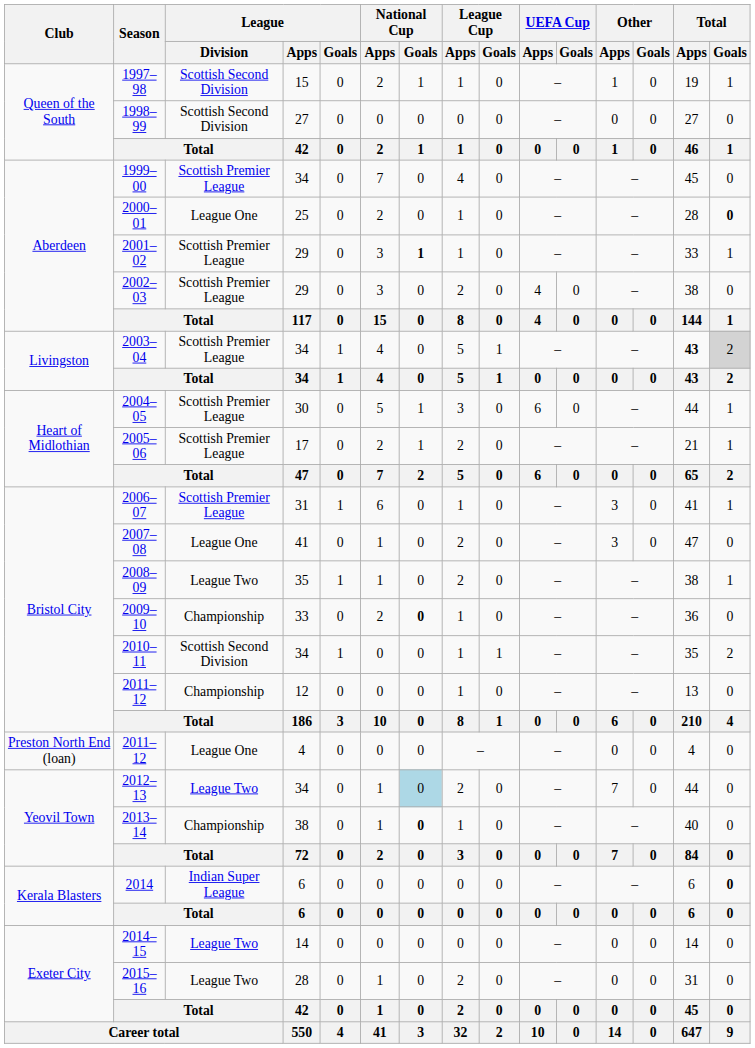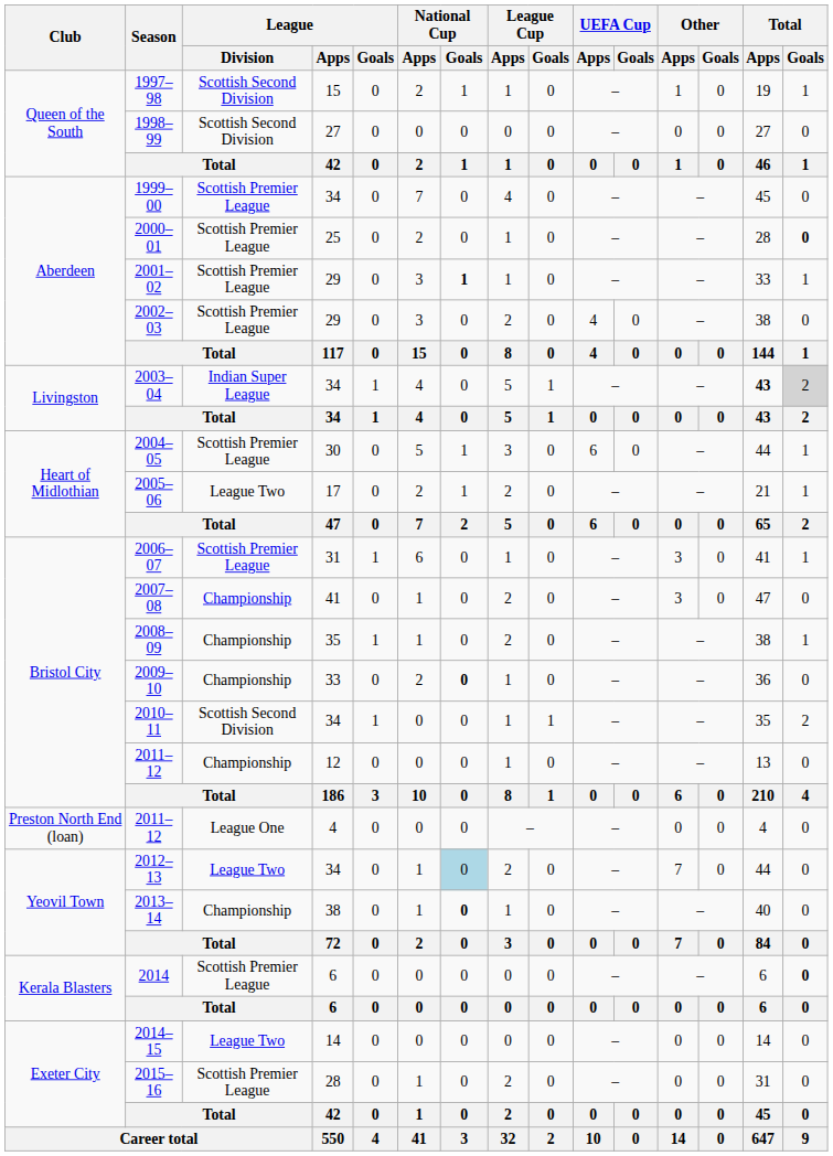 <table class="wikitable" style="text-align: center;">
 <tr>
 <th rowspan="2">Club</th>
 <th rowspan="2">Season</th>
 <th colspan="3">League</th>
 <th colspan="2">National Cup</th>
 <th colspan="2">League Cup</th>
 <th colspan="2"><a href='#'>UEFA Cup</a></th>
 <th colspan="2">Other</th>
 <th colspan="2">Total</th>
 </tr>
 <tr>
 <th>Division</th>
 <th>Apps</th>
 <th>Goals</th>
 <th>Apps</th>
 <th>Goals</th>
 <th>Apps</th>
 <th>Goals</th>
 <th>Apps</th>
 <th>Goals</th>
 <th>Apps</th>
 <th>Goals</th>
 <th>Apps</th>
 <th>Goals</th>
 </tr>
 <tr>
 <td rowspan="3" valign="center"><a href='#'>Queen of the South</a></td>
 <td><a href='#'>1997–98</a></td>
 <td><a href='#'>Scottish Second Division</a></td>
 <td>15</td>
 <td>0</td>
 <td>2</td>
 <td>1</td>
 <td>1</td>
 <td>0</td>
 <td colspan="2">–</td>
 <td>1</td>
 <td>0</td>
 <td>19</td>
 <td>1</td>
 </tr>
 <tr>
 <td><a href='#'>1998–99</a></td>
 <td>Scottish Second Division</td>
 <td>27</td>
 <td>0</td>
 <td>0</td>
 <td>0</td>
 <td>0</td>
 <td>0</td>
 <td colspan="2">–</td>
 <td>0</td>
 <td>0</td>
 <td>27</td>
 <td>0</td>
 </tr>
 <tr>
 <th colspan="2">Total</th>
 <th>42</th>
 <th>0</th>
 <th>2</th>
 <th>1</th>
 <th>1</th>
 <th>0</th>
 <th>0</th>
 <th>0</th>
 <th>1</th>
 <th>0</th>
 <th>46</th>
 <th>1</th>
 </tr>
 <tr>
 <td rowspan="5" valign="center"><a href='#'>Aberdeen</a></td>
 <td><a href='#'>1999–00</a></td>
 <td><a href='#'>Scottish Premier League</a></td>
 <td>34</td>
 <td>0</td>
 <td>7</td>
 <td>0</td>
 <td>4</td>
 <td>0</td>
 <td colspan="2">–</td>
 <td colspan="2">–</td>
 <td>45</td>
 <td>0</td>
 </tr>
 <tr>
 <td><a href='#'>2000–01</a></td>
-<td>League One</td>
+<td>Scottish Premier League</td>
 <td>25</td>
 <td>0</td>
 <td>2</td>
 <td>0</td>
 <td>1</td>
 <td>0</td>
 <td colspan="2">–</td>
 <td colspan="2">–</td>
 <td>28</td>
 <td><strong>0</strong></td>
 </tr>
 <tr>
 <td><a href='#'>2001–02</a></td>
 <td>Scottish Premier League</td>
 <td>29</td>
 <td>0</td>
 <td>3</td>
 <td><strong>1</strong></td>
 <td>1</td>
 <td>0</td>
 <td colspan="2">–</td>
 <td colspan="2">–</td>
 <td>33</td>
 <td>1</td>
 </tr>
 <tr>
 <td><a href='#'>2002–03</a></td>
 <td>Scottish Premier League</td>
 <td>29</td>
 <td>0</td>
 <td>3</td>
 <td>0</td>
 <td>2</td>
 <td>0</td>
 <td>4</td>
 <td>0</td>
 <td colspan="2">–</td>
 <td>38</td>
 <td>0</td>
 </tr>
 <tr>
 <th colspan="2">Total</th>
 <th>117</th>
 <th>0</th>
 <th>15</th>
 <th>0</th>
 <th>8</th>
 <th>0</th>
 <th>4</th>
 <th>0</th>
 <th>0</th>
 <th>0</th>
 <th>144</th>
 <th>1</th>
 </tr>
 <tr>
 <td rowspan="2" valign="center"><a href='#'>Livingston</a></td>
 <td><a href='#'>2003–04</a></td>
-<td>Scottish Premier League</td>
+<td><a href='#'>Indian Super League</a></td>
 <td>34</td>
 <td>1</td>
 <td>4</td>
 <td>0</td>
 <td>5</td>
 <td>1</td>
 <td colspan="2">–</td>
 <td colspan="2">–</td>
 <td><strong>43</strong></td>
 <td style="background: lightgrey;">2</td>
 </tr>
 <tr>
 <th colspan="2">Total</th>
 <th>34</th>
 <th>1</th>
 <th>4</th>
 <th>0</th>
 <th>5</th>
 <th>1</th>
 <th>0</th>
 <th>0</th>
 <th>0</th>
 <th>0</th>
 <th>43</th>
 <th>2</th>
 </tr>
 <tr>
 <td rowspan="3" valign="center"><a href='#'>Heart of Midlothian</a></td>
 <td><a href='#'>2004–05</a></td>
 <td>Scottish Premier League</td>
 <td>30</td>
 <td>0</td>
 <td>5</td>
 <td>1</td>
 <td>3</td>
 <td>0</td>
 <td>6</td>
 <td>0</td>
 <td colspan="2">–</td>
 <td>44</td>
 <td>1</td>
 </tr>
 <tr>
 <td><a href='#'>2005–06</a></td>
-<td>Scottish Premier League</td>
+<td>League Two</td>
 <td>17</td>
 <td>0</td>
 <td>2</td>
 <td>1</td>
 <td>2</td>
 <td>0</td>
 <td colspan="2">–</td>
 <td colspan="2">–</td>
 <td>21</td>
 <td>1</td>
 </tr>
 <tr>
 <th colspan="2">Total</th>
 <th>47</th>
 <th>0</th>
 <th>7</th>
 <th>2</th>
 <th>5</th>
 <th>0</th>
 <th>6</th>
 <th>0</th>
 <th>0</th>
 <th>0</th>
 <th>65</th>
 <th>2</th>
 </tr>
 <tr>
 <td rowspan="7" valign="center"><a href='#'>Bristol City</a></td>
 <td><a href='#'>2006–07</a></td>
 <td><a href='#'>Scottish Premier League</a></td>
 <td>31</td>
 <td>1</td>
 <td>6</td>
 <td>0</td>
 <td>1</td>
 <td>0</td>
 <td colspan="2">–</td>
 <td>3</td>
 <td>0</td>
 <td>41</td>
 <td>1</td>
 </tr>
 <tr>
 <td><a href='#'>2007–08</a></td>
-<td>League One</td>
+<td><a href='#'>Championship</a></td>
 <td>41</td>
 <td>0</td>
 <td>1</td>
 <td>0</td>
 <td>2</td>
 <td>0</td>
 <td colspan="2">–</td>
 <td>3</td>
 <td>0</td>
 <td>47</td>
 <td>0</td>
 </tr>
 <tr>
 <td><a href='#'>2008–09</a></td>
-<td>League Two</td>
+<td>Championship</td>
 <td>35</td>
 <td>1</td>
 <td>1</td>
 <td>0</td>
 <td>2</td>
 <td>0</td>
 <td colspan="2">–</td>
 <td colspan="2">–</td>
 <td>38</td>
 <td>1</td>
 </tr>
 <tr>
 <td><a href='#'>2009–10</a></td>
 <td>Championship</td>
 <td>33</td>
 <td>0</td>
 <td>2</td>
 <td><strong>0</strong></td>
 <td>1</td>
 <td>0</td>
 <td colspan="2">–</td>
 <td colspan="2">–</td>
 <td>36</td>
 <td>0</td>
 </tr>
 <tr>
 <td><a href='#'>2010–11</a></td>
 <td>Scottish Second Division</td>
 <td>34</td>
 <td>1</td>
 <td>0</td>
 <td>0</td>
 <td>1</td>
 <td>1</td>
 <td colspan="2">–</td>
 <td colspan="2">–</td>
 <td>35</td>
 <td>2</td>
 </tr>
 <tr>
 <td><a href='#'>2011–12</a></td>
 <td>Championship</td>
 <td>12</td>
 <td>0</td>
 <td>0</td>
 <td>0</td>
 <td>1</td>
 <td>0</td>
 <td colspan="2">–</td>
 <td colspan="2">–</td>
 <td>13</td>
 <td>0</td>
 </tr>
 <tr>
 <th colspan="2">Total</th>
 <th>186</th>
 <th>3</th>
 <th>10</th>
 <th>0</th>
 <th>8</th>
 <th>1</th>
 <th>0</th>
 <th>0</th>
 <th>6</th>
 <th>0</th>
 <th>210</th>
 <th>4</th>
 </tr>
 <tr>
 <td rowspan="1"><a href='#'>Preston North End</a> (loan)</td>
 <td><a href='#'>2011–12</a></td>
 <td>League One</td>
 <td>4</td>
 <td>0</td>
 <td>0</td>
 <td>0</td>
 <td colspan="2">–</td>
 <td colspan="2">–</td>
 <td>0</td>
 <td>0</td>
 <td>4</td>
 <td>0</td>
 </tr>
 <tr>
 <td rowspan="3" valign="center"><a href='#'>Yeovil Town</a></td>
 <td><a href='#'>2012–13</a></td>
 <td><a href='#'>League Two</a></td>
 <td>34</td>
 <td>0</td>
 <td>1</td>
 <td style="background: lightblue;">0</td>
 <td>2</td>
 <td>0</td>
 <td colspan="2">–</td>
 <td>7</td>
 <td>0</td>
 <td>44</td>
 <td>0</td>
 </tr>
 <tr>
 <td><a href='#'>2013–14</a></td>
 <td>Championship</td>
 <td>38</td>
 <td>0</td>
 <td>1</td>
 <td><strong>0</strong></td>
 <td>1</td>
 <td>0</td>
 <td colspan="2">–</td>
 <td colspan="2">–</td>
 <td>40</td>
 <td>0</td>
 </tr>
 <tr>
 <th colspan="2">Total</th>
 <th>72</th>
 <th>0</th>
 <th>2</th>
 <th>0</th>
 <th>3</th>
 <th>0</th>
 <th>0</th>
 <th>0</th>
 <th>7</th>
 <th>0</th>
 <th>84</th>
 <th>0</th>
 </tr>
 <tr>
 <td rowspan="2"><a href='#'>Kerala Blasters</a></td>
 <td><a href='#'>2014</a></td>
-<td><a href='#'>Indian Super League</a></td>
+<td>Scottish Premier League</td>
 <td>6</td>
 <td>0</td>
 <td>0</td>
 <td>0</td>
 <td>0</td>
 <td>0</td>
 <td colspan="2">–</td>
 <td colspan="2">–</td>
 <td>6</td>
 <td><strong>0</strong></td>
 </tr>
 <tr>
 <th colspan="2">Total</th>
 <th>6</th>
 <th>0</th>
 <th>0</th>
 <th>0</th>
 <th>0</th>
 <th>0</th>
 <th>0</th>
 <th>0</th>
 <th>0</th>
 <th>0</th>
 <th>6</th>
 <th>0</th>
 </tr>
 <tr>
 <td rowspan="3" valign="center"><a href='#'>Exeter City</a></td>
 <td><a href='#'>2014–15</a></td>
 <td><a href='#'>League Two</a></td>
 <td>14</td>
 <td>0</td>
 <td>0</td>
 <td>0</td>
 <td>0</td>
 <td>0</td>
 <td colspan="2">–</td>
 <td>0</td>
 <td>0</td>
 <td>14</td>
 <td>0</td>
 </tr>
 <tr>
 <td><a href='#'>2015–16</a></td>
-<td>League Two</td>
+<td>Scottish Premier League</td>
 <td>28</td>
 <td>0</td>
 <td>1</td>
 <td>0</td>
 <td>2</td>
 <td>0</td>
 <td colspan="2">–</td>
 <td>0</td>
 <td>0</td>
 <td>31</td>
 <td>0</td>
 </tr>
 <tr>
 <th colspan="2">Total</th>
 <th>42</th>
 <th>0</th>
 <th>1</th>
 <th>0</th>
 <th>2</th>
 <th>0</th>
 <th>0</th>
 <th>0</th>
 <th>0</th>
 <th>0</th>
 <th>45</th>
 <th>0</th>
 </tr>
 <tr>
 <th colspan="3">Career total</th>
 <th>550</th>
 <th>4</th>
 <th>41</th>
 <th>3</th>
 <th>32</th>
 <th>2</th>
 <th>10</th>
 <th>0</th>
 <th>14</th>
 <th>0</th>
 <th>647</th>
 <th>9</th>
 </tr>
 </table>
